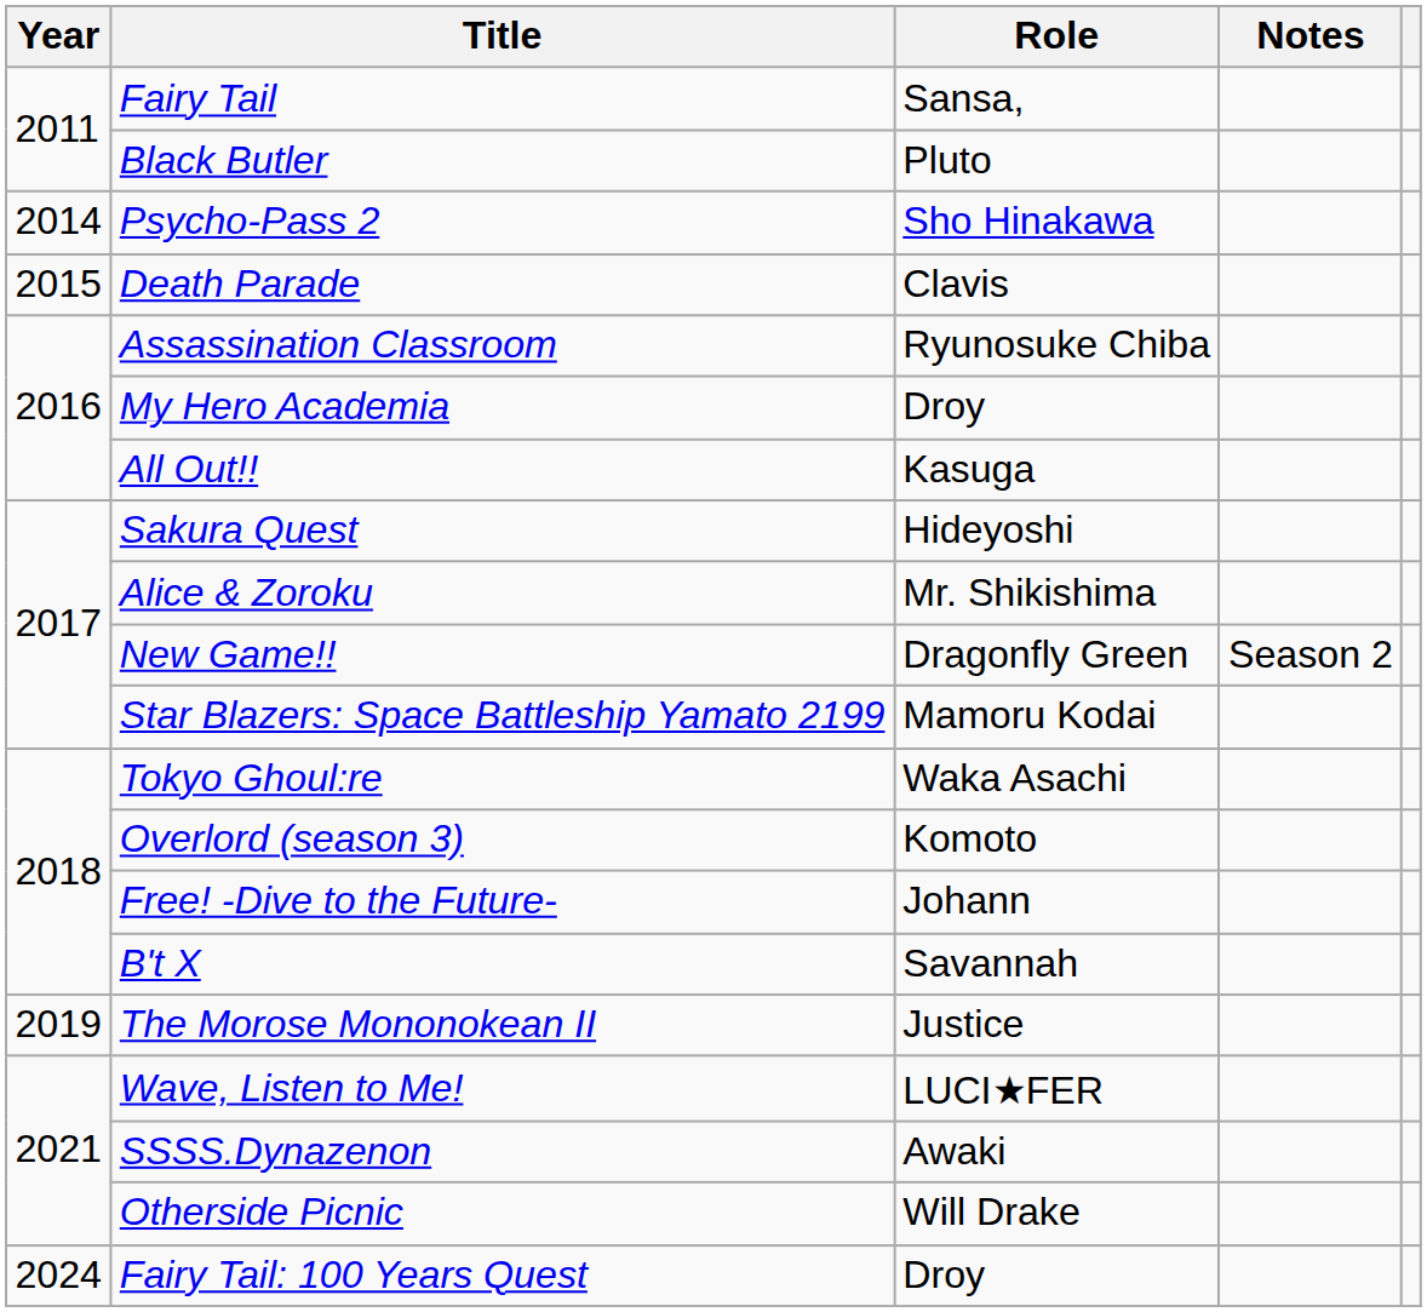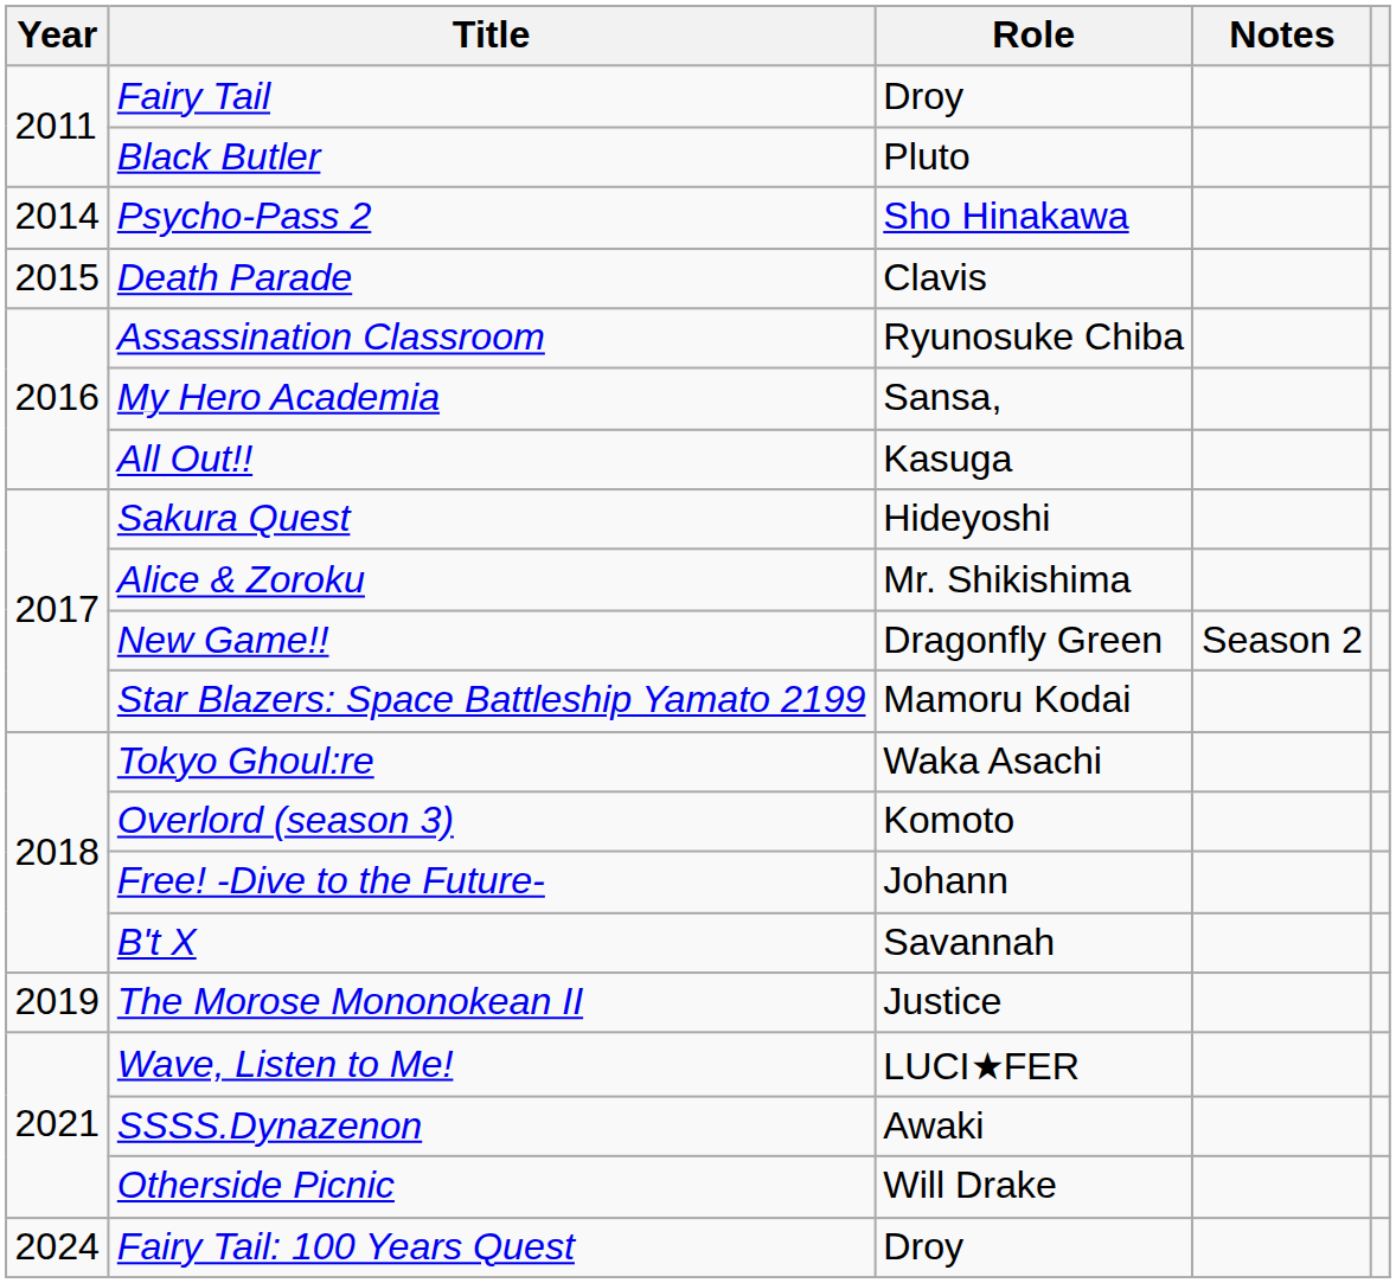 <table class="wikitable sortable plainrowheaders">
 <tr>
 <th>Year</th>
 <th>Title</th>
 <th>Role</th>
 <th class="unsortable">Notes</th>
 <th class="unsortable"></th>
 </tr>
 <tr>
 <td rowspan="2">2011</td>
 <td><em><a href='#'>Fairy Tail</a></em></td>
-<td>Sansa,</td>
+<td>Droy</td>
 <td></td>
 <td></td>
 </tr>
 <tr>
 <td><em><a href='#'>Black Butler</a></em></td>
 <td>Pluto</td>
 <td></td>
 <td></td>
 </tr>
 <tr>
 <td>2014</td>
 <td><em><a href='#'>Psycho-Pass 2</a></em></td>
 <td><a href='#'>Sho Hinakawa</a></td>
 <td></td>
 <td></td>
 </tr>
 <tr>
 <td>2015</td>
 <td><em><a href='#'>Death Parade</a></em></td>
 <td>Clavis</td>
 <td></td>
 <td></td>
 </tr>
 <tr>
 <td rowspan="3">2016</td>
 <td><em><a href='#'>Assassination Classroom</a></em></td>
 <td>Ryunosuke Chiba</td>
 <td></td>
 <td></td>
 </tr>
 <tr>
 <td><em><a href='#'>My Hero Academia</a></em></td>
-<td>Droy</td>
+<td>Sansa,</td>
 <td></td>
 <td></td>
 </tr>
 <tr>
 <td><em><a href='#'>All Out!!</a></em></td>
 <td>Kasuga</td>
 <td></td>
 <td></td>
 </tr>
 <tr>
 <td rowspan="4">2017</td>
 <td><em><a href='#'>Sakura Quest</a></em></td>
 <td>Hideyoshi</td>
 <td></td>
 <td></td>
 </tr>
 <tr>
 <td><em><a href='#'>Alice & Zoroku</a></em></td>
 <td>Mr. Shikishima</td>
 <td></td>
 <td></td>
 </tr>
 <tr>
 <td><em><a href='#'>New Game!!</a></em></td>
 <td>Dragonfly Green</td>
 <td>Season 2</td>
 <td></td>
 </tr>
 <tr>
 <td><em><a href='#'>Star Blazers: Space Battleship Yamato 2199</a></em></td>
 <td>Mamoru Kodai</td>
 <td></td>
 <td></td>
 </tr>
 <tr>
 <td rowspan="4">2018</td>
 <td><em><a href='#'>Tokyo Ghoul:re</a></em></td>
 <td>Waka Asachi</td>
 <td></td>
 <td></td>
 </tr>
 <tr>
 <td><em><a href='#'>Overlord (season 3)</a></em></td>
 <td>Komoto</td>
 <td></td>
 <td></td>
 </tr>
 <tr>
 <td><em><a href='#'>Free! -Dive to the Future-</a></em></td>
 <td>Johann</td>
 <td></td>
 <td></td>
 </tr>
 <tr>
 <td><em><a href='#'>B't X</a></em></td>
 <td>Savannah</td>
 <td></td>
 <td></td>
 </tr>
 <tr>
 <td>2019</td>
 <td><em><a href='#'>The Morose Mononokean II</a></em></td>
 <td>Justice</td>
 <td></td>
 <td></td>
 </tr>
 <tr>
 <td rowspan="3">2021</td>
 <td><em><a href='#'>Wave, Listen to Me!</a></em></td>
 <td>LUCI★FER</td>
 <td></td>
 <td></td>
 </tr>
 <tr>
 <td><em><a href='#'>SSSS.Dynazenon</a></em></td>
 <td>Awaki</td>
 <td></td>
 <td></td>
 </tr>
 <tr>
 <td><em><a href='#'>Otherside Picnic</a></em></td>
 <td>Will Drake</td>
 <td></td>
 <td></td>
 </tr>
 <tr>
 <td rowspan="1">2024</td>
 <td><em><a href='#'>Fairy Tail: 100 Years Quest</a></em></td>
 <td>Droy</td>
 <td></td>
 <td></td>
 </tr>
 <tr>
 </tr>
 </table>
